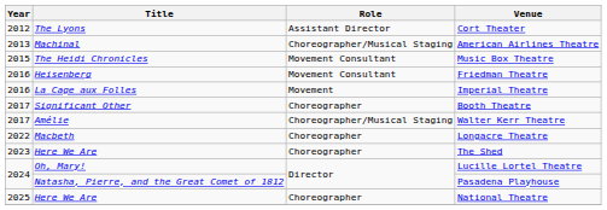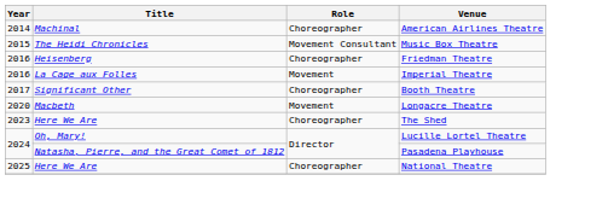 <table class="wikitable">
 <tr>
 <th>Year</th>
 <th>Title</th>
 <th>Role</th>
 <th>Venue</th>
 </tr>
 <tr>
-<td>2012</td>
-<td><em><a href='#'>The Lyons</a></em></td>
-<td>Assistant Director</td>
-<td><a href='#'>Cort Theater</a></td>
-</tr>
-<tr>
-<td>2013</td>
+<td>2014</td>
 <td><em><a href='#'>Machinal</a></em></td>
-<td>Choreographer/Musical Staging</td>
+<td>Choreographer</td>
 <td><a href='#'>American Airlines Theatre</a></td>
 </tr>
 <tr>
 <td>2015</td>
 <td><em><a href='#'>The Heidi Chronicles</a></em></td>
 <td>Movement Consultant</td>
 <td><a href='#'>Music Box Theatre</a></td>
 </tr>
 <tr>
 <td>2016</td>
 <td><em><a href='#'>Heisenberg</a></em></td>
-<td>Movement Consultant</td>
+<td>Choreographer</td>
 <td><a href='#'>Friedman Theatre</a></td>
 </tr>
 <tr>
 <td>2016</td>
 <td><em><a href='#'>La Cage aux Folles</a></em></td>
 <td>Movement</td>
 <td><a href='#'>Imperial Theatre</a></td>
 </tr>
 <tr>
 <td>2017</td>
 <td><em><a href='#'>Significant Other</a></em></td>
 <td>Choreographer</td>
 <td><a href='#'>Booth Theatre</a></td>
 </tr>
 <tr>
-<td>2017</td>
-<td><em><a href='#'>Amélie</a></em></td>
-<td>Choreographer/Musical Staging</td>
-<td><a href='#'>Walter Kerr Theatre</a></td>
-</tr>
-<tr>
-<td>2022</td>
+<td>2020</td>
 <td><em><a href='#'>Macbeth</a></em></td>
-<td>Choreographer</td>
+<td>Movement</td>
 <td><a href='#'>Longacre Theatre</a></td>
 </tr>
 <tr>
 <td>2023</td>
 <td><em><a href='#'>Here We Are</a></em></td>
 <td>Choreographer</td>
 <td><a href='#'>The Shed</a></td>
 </tr>
 <tr>
 <td rowspan=2>2024</td>
 <td><em><a href='#'>Oh, Mary!</a></em></td>
 <td rowspan=2>Director</td>
 <td><a href='#'>Lucille Lortel Theatre</a></td>
 </tr>
 <tr>
 <td><em><a href='#'>Natasha, Pierre, and the Great Comet of 1812</a></em></td>
 <td><a href='#'>Pasadena Playhouse</a></td>
 </tr>
 <tr>
 <td>2025</td>
 <td><em><a href='#'>Here We Are</a></em></td>
 <td>Choreographer</td>
 <td><a href='#'>National Theatre</a></td>
 </tr>
 <tr>
 </tr>
 </table>
